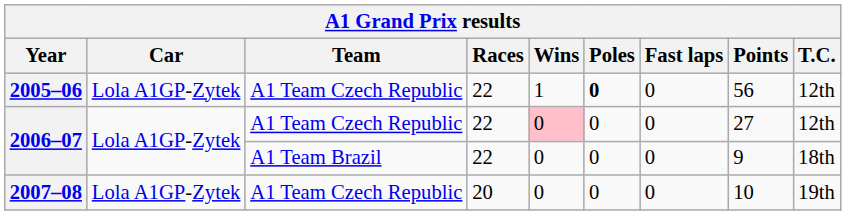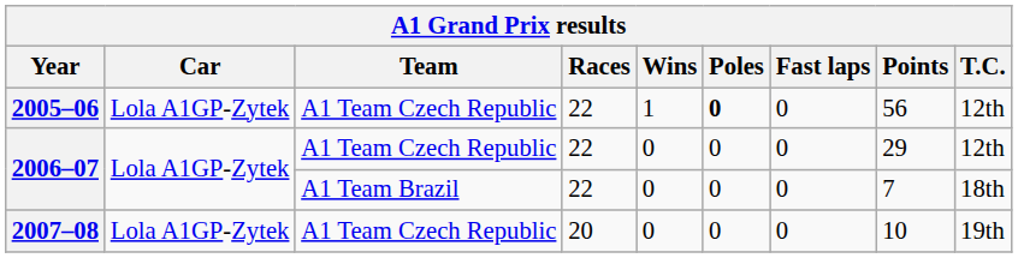 <table class="wikitable" style="font-size:85%">
 <tr>
 <th colspan=9><a href='#'>A1 Grand Prix</a> results</th>
 </tr>
 <tr>
 <th>Year</th>
 <th>Car</th>
 <th>Team</th>
 <th>Races</th>
 <th>Wins</th>
 <th>Poles</th>
 <th>Fast laps</th>
 <th>Points</th>
 <th>T.C.</th>
 </tr>
 <tr>
 <th><a href='#'>2005–06</a></th>
 <td><a href='#'>Lola A1GP</a>-<a href='#'>Zytek</a></td>
 <td> <a href='#'>A1 Team Czech Republic</a></td>
 <td>22</td>
 <td>1</td>
 <td><strong>0</strong></td>
 <td>0</td>
 <td>56</td>
 <td>12th</td>
 </tr>
 <tr>
 <th rowspan=2><a href='#'>2006–07</a></th>
 <td rowspan=2><a href='#'>Lola A1GP</a>-<a href='#'>Zytek</a></td>
 <td> <a href='#'>A1 Team Czech Republic</a></td>
 <td>22</td>
-<td style="background: pink;">0</td>
 <td>0</td>
 <td>0</td>
-<td>27</td>
+<td>0</td>
+<td>29</td>
 <td>12th</td>
 </tr>
 <tr>
 <td> <a href='#'>A1 Team Brazil</a></td>
 <td>22</td>
 <td>0</td>
 <td>0</td>
 <td>0</td>
-<td>9</td>
+<td>7</td>
 <td>18th</td>
 </tr>
 <tr>
 <th><a href='#'>2007–08</a></th>
 <td><a href='#'>Lola A1GP</a>-<a href='#'>Zytek</a></td>
 <td> <a href='#'>A1 Team Czech Republic</a></td>
 <td>20</td>
 <td>0</td>
 <td>0</td>
 <td>0</td>
 <td>10</td>
 <td>19th</td>
 </tr>
 </table>
